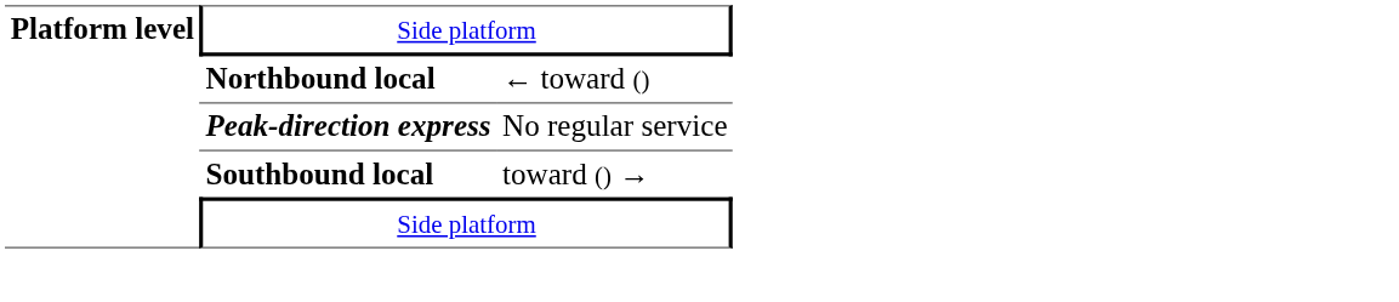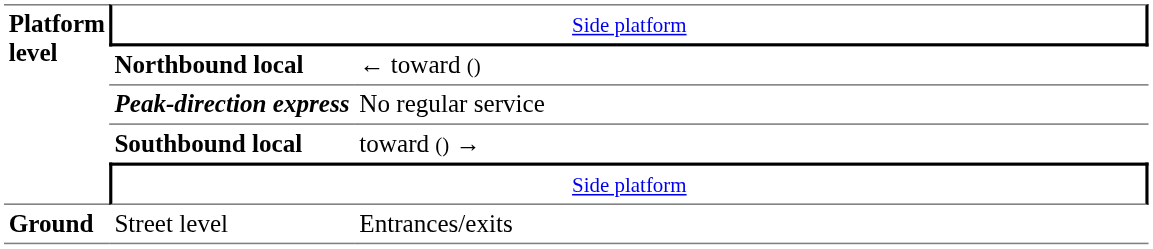 <table cellspacing=0 cellpadding=3>
 <tr>
 <td style="border-top:solid 1px gray;border-bottom:solid 1px gray;vertical-align:top;" rowspan=5><strong>Platform level</strong></td>
 <td style="border-top:solid 1px gray;border-right:solid 2px black;border-left:solid 2px black;border-bottom:solid 2px black;text-align:center;" colspan=2><small><a href='#'>Side platform</a></small></td>
 </tr>
 <tr>
 <td style="border-bottom:solid 1px gray;"><span><strong>Northbound local</strong></span></td>
 <td style="border-bottom:solid 1px gray;">←  toward  <small>()</small></td>
 </tr>
 <tr>
 <td style="border-bottom:solid 1px gray;"><strong><em>Peak-direction express</em></strong></td>
 <td style="border-bottom:solid 1px gray;"> No regular service</td>
 </tr>
 <tr>
 <td><span><strong>Southbound local</strong></span></td>
 <td>  toward  <small>()</small> →</td>
 </tr>
 <tr>
 <td style="border-bottom:solid 1px gray;border-top:solid 2px black;border-right:solid 2px black;border-left:solid 2px black;text-align:center;" colspan=2><small><a href='#'>Side platform</a></small></td>
 </tr>
+<tr>
+<td style="border-bottom:solid 1px gray;" width=50><strong>Ground</strong></td>
+<td style="border-bottom:solid 1px gray;" width=150>Street level</td>
+<td style="border-bottom:solid 1px gray;" width=500>Entrances/exits</td>
+</tr>
 </table>
